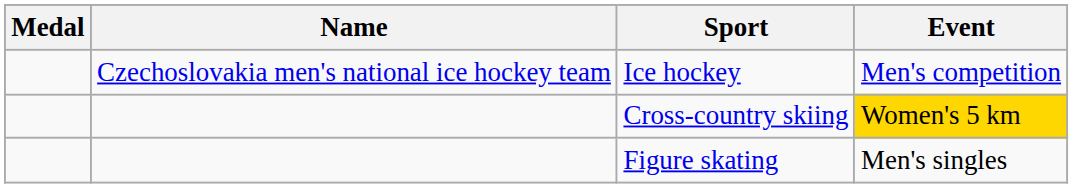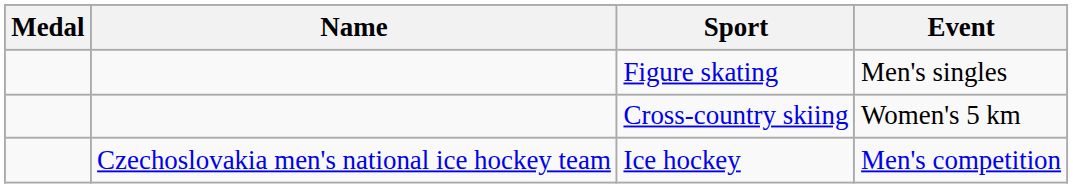 <table class="wikitable sortable" style="font-size:90%">
 <tr>
 <th>Medal</th>
 <th>Name</th>
 <th>Sport</th>
 <th>Event</th>
 </tr>
 <tr>
 <td></td>
-<td><a href='#'>Czechoslovakia men's national ice hockey team</a><br></td>
-<td><a href='#'>Ice hockey</a></td>
-<td><a href='#'>Men's competition</a></td>
+<td></td>
+<td><a href='#'>Figure skating</a></td>
+<td>Men's singles</td>
 </tr>
 <tr>
 <td></td>
 <td></td>
 <td><a href='#'>Cross-country skiing</a></td>
-<td style="background: gold;">Women's 5 km</td>
+<td>Women's 5 km</td>
 </tr>
 <tr>
 <td></td>
-<td></td>
-<td><a href='#'>Figure skating</a></td>
-<td>Men's singles</td>
+<td><a href='#'>Czechoslovakia men's national ice hockey team</a><br></td>
+<td><a href='#'>Ice hockey</a></td>
+<td><a href='#'>Men's competition</a></td>
 </tr>
 </table>
